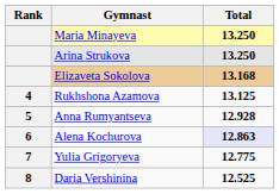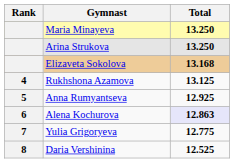 <table class="wikitable sortable" style="text-align:center; font-size:95%">
 <tr>
 <th scope="col" style="width:50px;">Rank</th>
 <th scope="col" style="width:180px;">Gymnast</th>
 <th scope="col" style="width:80px;">Total</th>
 </tr>
 <tr style="background:#fffcaf;">
 <th scope=row style="text-align:center"></th>
 <td style="text-align:left;"><a href='#'>Maria Minayeva</a></td>
 <td><strong>13.250</strong></td>
 </tr>
 <tr style="background:#e5e5e5;">
 <th scope=row style="text-align:center"></th>
 <td style="text-align:left;"><a href='#'>Arina Strukova</a></td>
 <td><strong>13.250</strong></td>
 </tr>
 <tr style="background:#ec9;">
 <th scope=row style="text-align:center"></th>
 <td style="text-align:left;"><a href='#'>Elizaveta Sokolova</a></td>
 <td><strong>13.168</strong></td>
 </tr>
 <tr>
 <th scope=row style="text-align:center">4</th>
 <td style="text-align:left;"><a href='#'>Rukhshona Azamova</a></td>
 <td><strong>13.125</strong></td>
 </tr>
 <tr>
 <th scope=row style="text-align:center">5</th>
 <td style="text-align:left;"><a href='#'>Anna Rumyantseva</a></td>
-<td><strong>12.928</strong></td>
+<td><strong>12.925</strong></td>
 </tr>
 <tr>
 <th scope=row style="text-align:center">6</th>
 <td style="text-align:left;"><a href='#'>Alena Kochurova</a></td>
 <td style="background: lavender;"><strong>12.863</strong></td>
 </tr>
 <tr>
 <th scope=row style="text-align:center">7</th>
 <td style="text-align:left;"><a href='#'>Yulia Grigoryeva</a></td>
 <td><strong>12.775</strong></td>
 </tr>
 <tr>
 <th scope=row style="text-align:center">8</th>
 <td style="text-align:left;"><a href='#'>Daria Vershinina</a></td>
 <td><strong>12.525</strong></td>
 </tr>
 </table>
